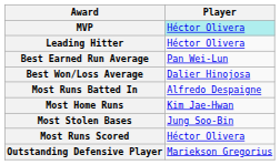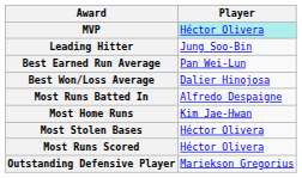 <table class="wikitable" style="border-collapse:collapse; font-size:90%;">
 <tr>
 <th>Award</th>
 <th>Player</th>
 </tr>
 <tr>
 <th>MVP</th>
 <td style="background: paleturquoise;"> <a href='#'>Héctor Olivera</a></td>
 </tr>
 <tr>
 <th>Leading Hitter</th>
-<td> <a href='#'>Héctor Olivera</a></td>
+<td> <a href='#'>Jung Soo-Bin</a></td>
 </tr>
 <tr>
 <th>Best Earned Run Average</th>
 <td> <a href='#'>Pan Wei-Lun</a></td>
 </tr>
 <tr>
 <th>Best Won/Loss Average</th>
 <td> <a href='#'>Dalier Hinojosa</a></td>
 </tr>
 <tr>
 <th>Most Runs Batted In</th>
 <td> <a href='#'>Alfredo Despaigne</a></td>
 </tr>
 <tr>
 <th>Most Home Runs</th>
 <td> <a href='#'>Kim Jae-Hwan</a></td>
 </tr>
 <tr>
 <th>Most Stolen Bases</th>
-<td> <a href='#'>Jung Soo-Bin</a></td>
+<td> <a href='#'>Héctor Olivera</a></td>
 </tr>
 <tr>
 <th>Most Runs Scored</th>
 <td> <a href='#'>Héctor Olivera</a></td>
 </tr>
 <tr>
 <th>Outstanding Defensive Player</th>
 <td> <a href='#'>Mariekson Gregorius</a></td>
 </tr>
 </table>
